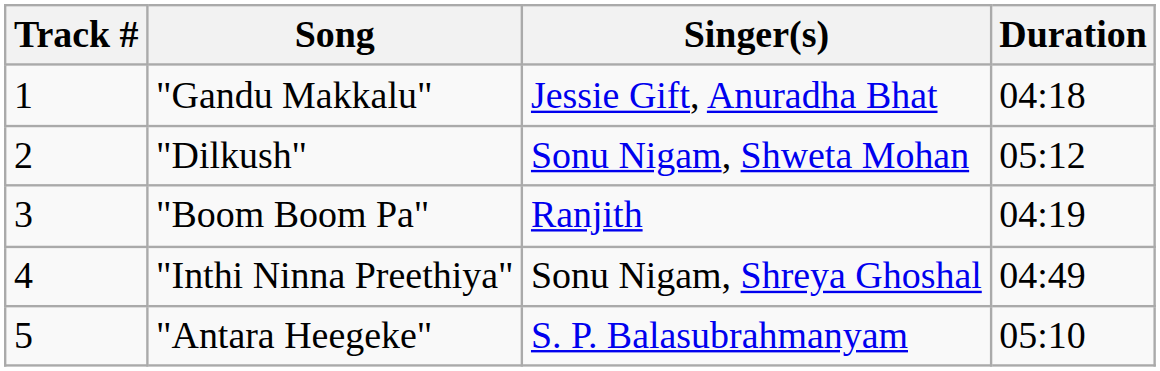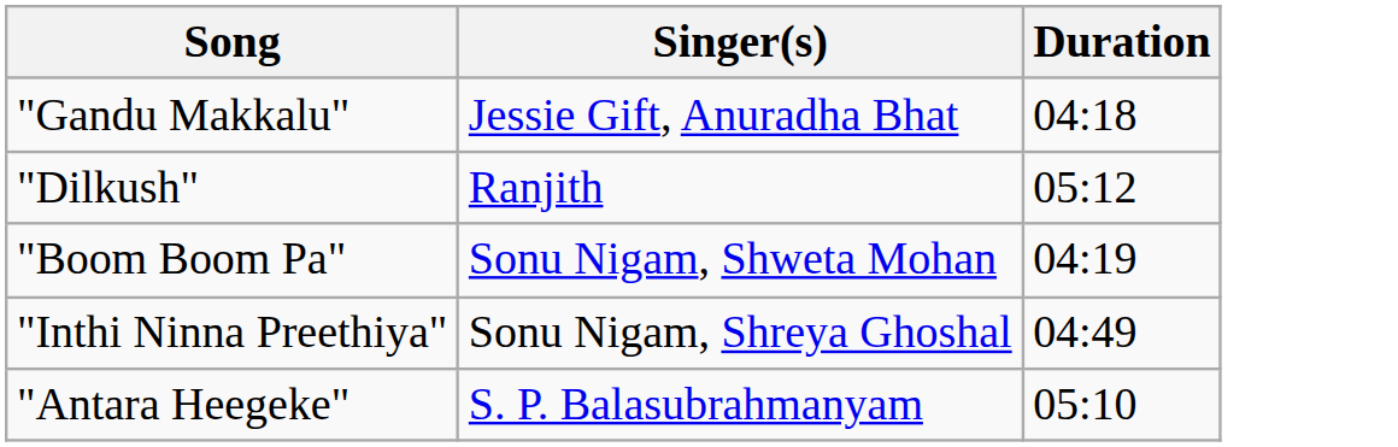 <table class="wikitable">
 <tr>
-<th>Track #</th>
 <th>Song</th>
 <th>Singer(s)</th>
 <th>Duration</th>
 </tr>
 <tr>
-<td>1</td>
 <td>"Gandu Makkalu"</td>
 <td><a href='#'>Jessie Gift</a>, <a href='#'>Anuradha Bhat</a></td>
 <td>04:18</td>
 </tr>
 <tr>
-<td>2</td>
 <td>"Dilkush"</td>
-<td><a href='#'>Sonu Nigam</a>, <a href='#'>Shweta Mohan</a></td>
+<td><a href='#'>Ranjith</a></td>
 <td>05:12</td>
 </tr>
 <tr>
-<td>3</td>
 <td>"Boom Boom Pa"</td>
-<td><a href='#'>Ranjith</a></td>
+<td><a href='#'>Sonu Nigam</a>, <a href='#'>Shweta Mohan</a></td>
 <td>04:19</td>
 </tr>
 <tr>
-<td>4</td>
 <td>"Inthi Ninna Preethiya"</td>
 <td>Sonu Nigam, <a href='#'>Shreya Ghoshal</a></td>
 <td>04:49</td>
 </tr>
 <tr>
-<td>5</td>
 <td>"Antara Heegeke"</td>
 <td><a href='#'>S. P. Balasubrahmanyam</a></td>
 <td>05:10</td>
 </tr>
 </table>
